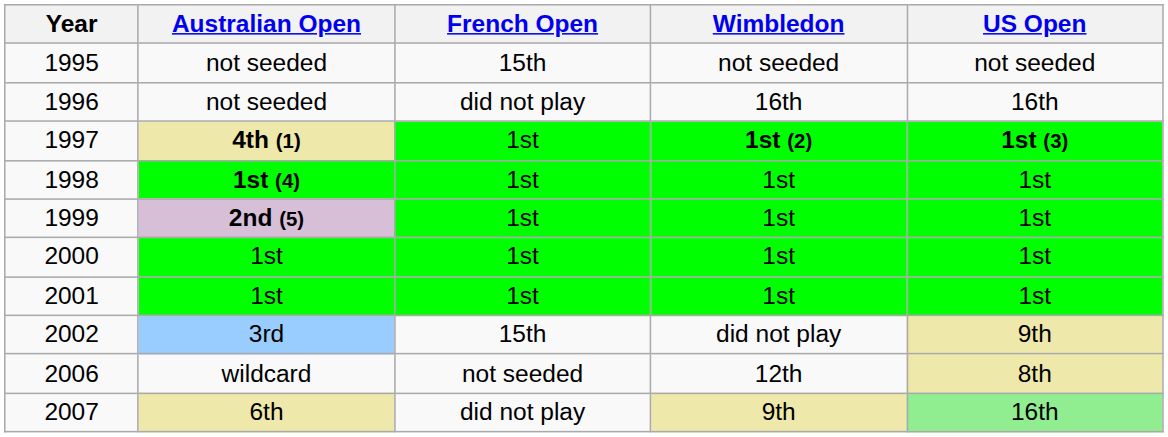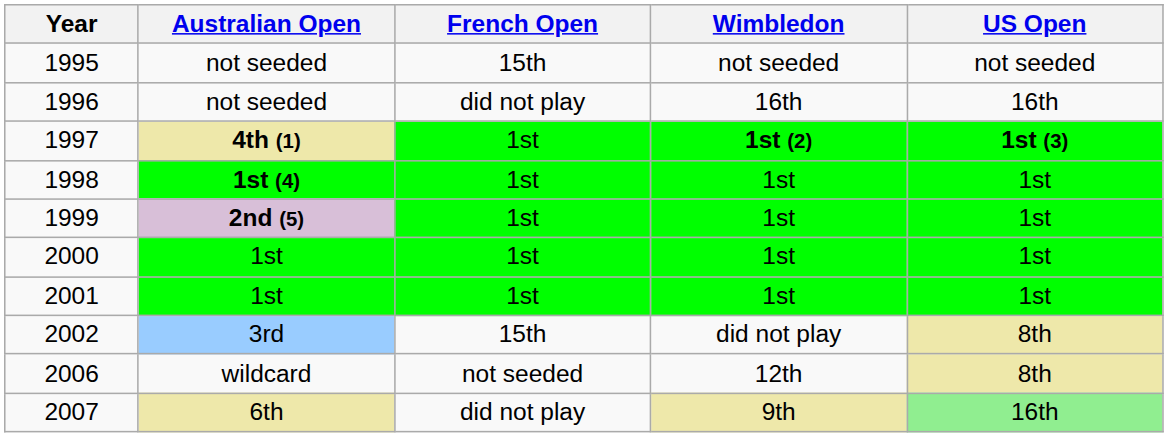 <table class="wikitable" style="text-align:center">
 <tr>
 <th width="80">Year</th>
 <th width="160"><a href='#'>Australian Open</a></th>
 <th width="160"><a href='#'>French Open</a></th>
 <th width="160"><a href='#'>Wimbledon</a></th>
 <th width="160"><a href='#'>US Open</a></th>
 </tr>
 <tr>
 <td>1995</td>
 <td bgcolor=>not seeded</td>
 <td bgcolor=>15th</td>
 <td bgcolor=>not seeded</td>
 <td bgcolor=>not seeded</td>
 </tr>
 <tr>
 <td>1996</td>
 <td bgcolor=>not seeded</td>
 <td>did not play</td>
 <td bgcolor=>16th</td>
 <td bgcolor=>16th</td>
 </tr>
 <tr>
 <td>1997</td>
 <td bgcolor=eee8aa><strong>4th <small>(1)</small></strong></td>
 <td bgcolor=lime>1st</td>
 <td bgcolor=lime><strong>1st <small>(2)</small></strong></td>
 <td bgcolor=lime><strong>1st <small>(3)</small></strong></td>
 </tr>
 <tr>
 <td>1998</td>
 <td bgcolor=lime><strong>1st <small>(4)</small></strong></td>
 <td bgcolor=lime>1st</td>
 <td bgcolor=lime>1st</td>
 <td bgcolor=lime>1st</td>
 </tr>
 <tr>
 <td>1999</td>
 <td bgcolor=thistle><strong>2nd <small>(5)</small></strong></td>
 <td bgcolor=lime>1st</td>
 <td bgcolor=lime>1st</td>
 <td bgcolor=lime>1st</td>
 </tr>
 <tr>
 <td>2000</td>
 <td bgcolor=lime>1st</td>
 <td bgcolor=lime>1st</td>
 <td bgcolor=lime>1st</td>
 <td bgcolor=lime>1st</td>
 </tr>
 <tr>
 <td>2001</td>
 <td bgcolor=lime>1st</td>
 <td bgcolor=lime>1st</td>
 <td bgcolor=lime>1st</td>
 <td bgcolor=lime>1st</td>
 </tr>
 <tr>
 <td>2002</td>
 <td bgcolor=99ccff>3rd</td>
 <td bgcolor=>15th</td>
 <td>did not play</td>
-<td bgcolor=eee8aa>9th</td>
+<td bgcolor=eee8aa>8th</td>
 </tr>
 <tr>
 <td>2006</td>
 <td>wildcard</td>
 <td bgcolor=>not seeded</td>
 <td>12th</td>
 <td bgcolor=eee8aa>8th</td>
 </tr>
 <tr>
 <td>2007</td>
 <td bgcolor=eee8aa>6th</td>
 <td>did not play</td>
 <td bgcolor=eee8aa>9th</td>
 <td style="background: lightgreen;">16th</td>
 </tr>
 </table>
